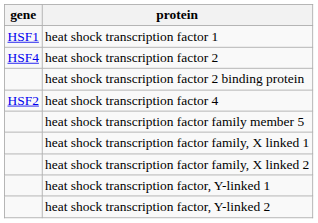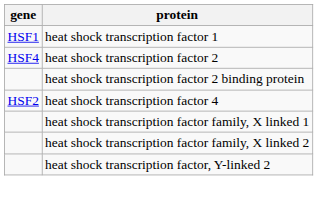 <table class="wikitable">
 <tr>
 <th>gene</th>
 <th>protein</th>
 </tr>
 <tr>
 <td><a href='#'>HSF1</a></td>
 <td>heat shock transcription factor 1</td>
 </tr>
 <tr>
 <td><a href='#'>HSF4</a></td>
 <td>heat shock transcription factor 2</td>
 </tr>
 <tr>
 <td></td>
 <td>heat shock transcription factor 2 binding protein</td>
 </tr>
 <tr>
 <td><a href='#'>HSF2</a></td>
 <td>heat shock transcription factor 4</td>
 </tr>
 <tr>
 <td></td>
-<td>heat shock transcription factor family member 5</td>
-</tr>
-<tr>
-<td></td>
 <td>heat shock transcription factor family, X linked 1</td>
 </tr>
 <tr>
 <td></td>
 <td>heat shock transcription factor family, X linked 2</td>
 </tr>
 <tr>
 <td></td>
-<td>heat shock transcription factor, Y-linked 1</td>
-</tr>
-<tr>
-<td></td>
 <td>heat shock transcription factor, Y-linked 2</td>
 </tr>
 </table>
